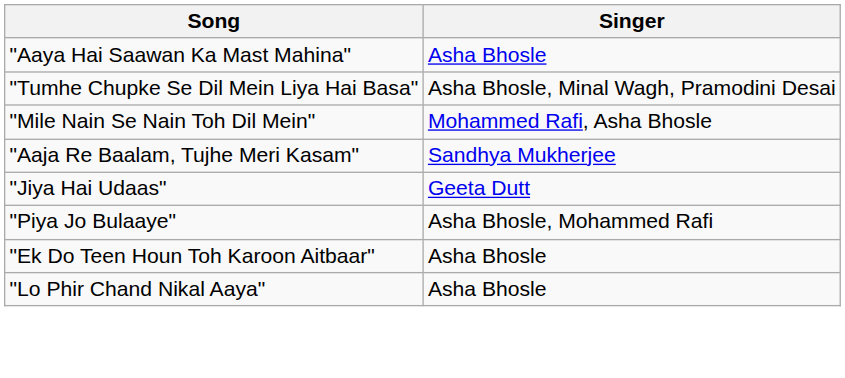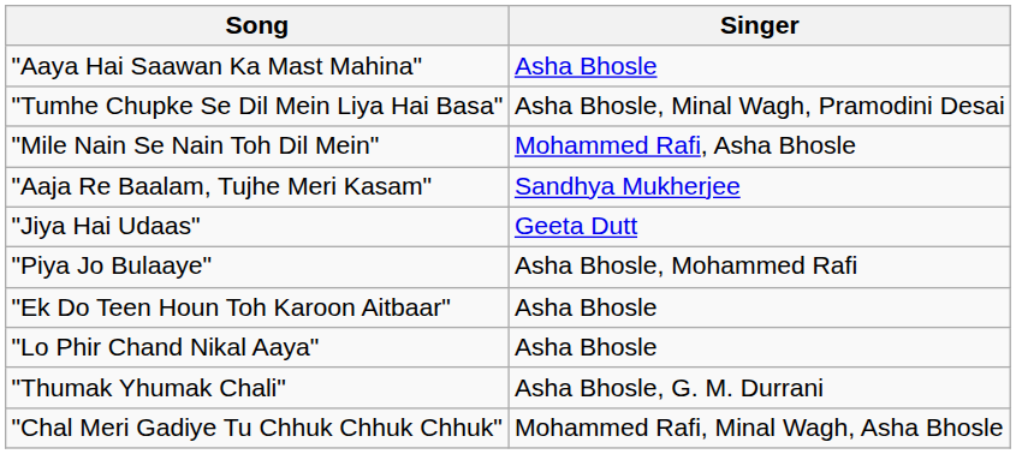 <table class="wikitable">
 <tr>
 <th>Song</th>
 <th>Singer</th>
 </tr>
 <tr>
 <td>"Aaya Hai Saawan Ka Mast Mahina"</td>
 <td><a href='#'>Asha Bhosle</a></td>
 </tr>
 <tr>
 <td>"Tumhe Chupke Se Dil Mein Liya Hai Basa"</td>
 <td>Asha Bhosle, Minal Wagh, Pramodini Desai</td>
 </tr>
 <tr>
 <td>"Mile Nain Se Nain Toh Dil Mein"</td>
 <td><a href='#'>Mohammed Rafi</a>, Asha Bhosle</td>
 </tr>
 <tr>
 <td>"Aaja Re Baalam, Tujhe Meri Kasam"</td>
 <td><a href='#'>Sandhya Mukherjee</a></td>
 </tr>
 <tr>
 <td>"Jiya Hai Udaas"</td>
 <td><a href='#'>Geeta Dutt</a></td>
 </tr>
 <tr>
 <td>"Piya Jo Bulaaye"</td>
 <td>Asha Bhosle, Mohammed Rafi</td>
 </tr>
 <tr>
 <td>"Ek Do Teen Houn Toh Karoon Aitbaar"</td>
 <td>Asha Bhosle</td>
 </tr>
 <tr>
 <td>"Lo Phir Chand Nikal Aaya"</td>
 <td>Asha Bhosle</td>
 </tr>
+<tr>
+<td>"Thumak Yhumak Chali"</td>
+<td>Asha Bhosle, G. M. Durrani</td>
+</tr>
+<tr>
+<td>"Chal Meri Gadiye Tu Chhuk Chhuk Chhuk"</td>
+<td>Mohammed Rafi, Minal Wagh, Asha Bhosle</td>
+</tr>
 </table>
